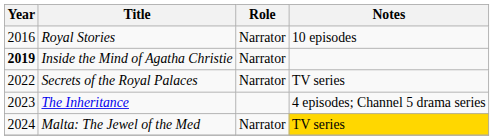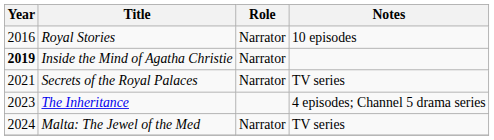 <table class="wikitable sortable">
 <tr>
 <th>Year</th>
 <th>Title</th>
 <th>Role</th>
 <th class="unsortable">Notes</th>
 </tr>
 <tr>
 <td>2016</td>
 <td><em>Royal Stories</em></td>
 <td>Narrator</td>
 <td>10 episodes</td>
 </tr>
 <tr>
 <td><strong>2019</strong></td>
 <td><em>Inside the Mind of Agatha Christie</em></td>
 <td>Narrator</td>
 <td></td>
 </tr>
 <tr>
-<td>2022</td>
+<td>2021</td>
 <td><em>Secrets of the Royal Palaces</em></td>
 <td>Narrator</td>
 <td>TV series</td>
 </tr>
 <tr>
 <td>2023</td>
 <td><em><a href='#'>The Inheritance</a></em></td>
 <td></td>
 <td>4 episodes; Channel 5 drama series</td>
 </tr>
 <tr>
 <td>2024</td>
 <td><em>Malta: The Jewel of the Med</em></td>
 <td>Narrator</td>
-<td style="background: gold;">TV series</td>
+<td>TV series</td>
 </tr>
 <tr>
 </tr>
 </table>
